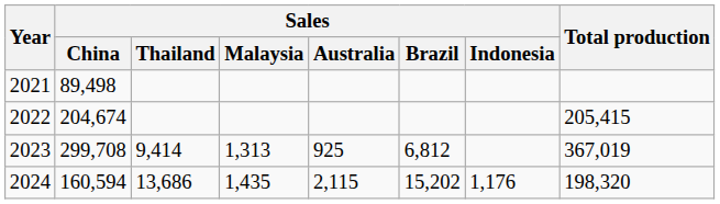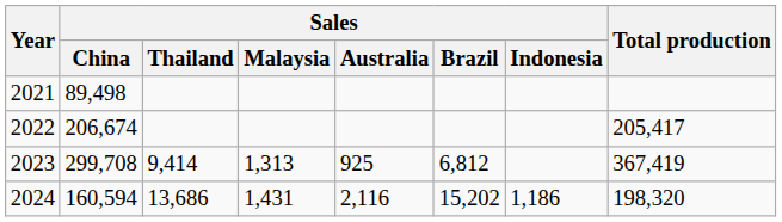 <table class="wikitable">
 <tr>
 <th rowspan="2">Year</th>
 <th colspan="6">Sales</th>
 <th rowspan="2">Total production</th>
 </tr>
 <tr>
 <th>China</th>
 <th>Thailand</th>
 <th>Malaysia</th>
 <th>Australia</th>
 <th>Brazil</th>
 <th>Indonesia</th>
 </tr>
 <tr>
 <td>2021</td>
 <td>89,498</td>
 <td></td>
 <td></td>
 <td></td>
 <td></td>
 <td></td>
 <td></td>
 </tr>
 <tr>
 <td>2022</td>
-<td>204,674</td>
+<td>206,674</td>
 <td></td>
 <td></td>
 <td></td>
 <td></td>
 <td></td>
-<td>205,415</td>
+<td>205,417</td>
 </tr>
 <tr>
 <td>2023</td>
 <td>299,708</td>
 <td>9,414</td>
 <td>1,313</td>
 <td>925</td>
 <td>6,812</td>
 <td></td>
-<td>367,019</td>
+<td>367,419</td>
 </tr>
 <tr>
 <td>2024</td>
 <td>160,594</td>
 <td>13,686</td>
-<td>1,435</td>
-<td>2,115</td>
+<td>1,431</td>
+<td>2,116</td>
 <td>15,202</td>
-<td>1,176</td>
+<td>1,186</td>
 <td>198,320</td>
 </tr>
 </table>
